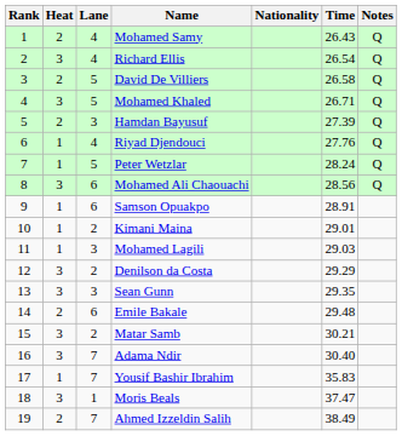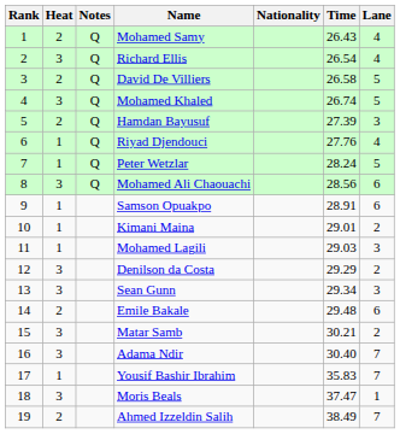 <table class="wikitable sortable" style="text-align:center">
 <tr>
 <th>Rank</th>
 <th>Heat</th>
-<th>Lane</th>
+<th>Notes</th>
 <th>Name</th>
 <th>Nationality</th>
 <th>Time</th>
-<th>Notes</th>
+<th>Lane</th>
 </tr>
 <tr bgcolor=ccffcc>
 <td>1</td>
 <td>2</td>
-<td>4</td>
+<td>Q</td>
 <td align=left><a href='#'>Mohamed Samy</a></td>
 <td align=left></td>
 <td>26.43</td>
-<td>Q</td>
+<td>4</td>
 </tr>
 <tr bgcolor=ccffcc>
 <td>2</td>
 <td>3</td>
-<td>4</td>
+<td>Q</td>
 <td align=left><a href='#'>Richard Ellis</a></td>
 <td align=left></td>
 <td>26.54</td>
-<td>Q</td>
+<td>4</td>
 </tr>
 <tr bgcolor=ccffcc>
 <td>3</td>
 <td>2</td>
-<td>5</td>
+<td>Q</td>
 <td align=left><a href='#'>David De Villiers</a></td>
 <td align=left></td>
 <td>26.58</td>
-<td>Q</td>
+<td>5</td>
 </tr>
 <tr bgcolor=ccffcc>
 <td>4</td>
 <td>3</td>
-<td>5</td>
+<td>Q</td>
 <td align=left><a href='#'>Mohamed Khaled</a></td>
 <td align=left></td>
-<td>26.71</td>
-<td>Q</td>
+<td>26.74</td>
+<td>5</td>
 </tr>
 <tr bgcolor=ccffcc>
 <td>5</td>
 <td>2</td>
-<td>3</td>
+<td>Q</td>
 <td align=left><a href='#'>Hamdan Bayusuf</a></td>
 <td align=left></td>
 <td>27.39</td>
-<td>Q</td>
+<td>3</td>
 </tr>
 <tr bgcolor=ccffcc>
 <td>6</td>
 <td>1</td>
-<td>4</td>
+<td>Q</td>
 <td align=left><a href='#'>Riyad Djendouci</a></td>
 <td align=left></td>
 <td>27.76</td>
-<td>Q</td>
+<td>4</td>
 </tr>
 <tr bgcolor=ccffcc>
 <td>7</td>
 <td>1</td>
-<td>5</td>
+<td>Q</td>
 <td align=left><a href='#'>Peter Wetzlar</a></td>
 <td align=left></td>
 <td>28.24</td>
-<td>Q</td>
+<td>5</td>
 </tr>
 <tr bgcolor=ccffcc>
 <td>8</td>
 <td>3</td>
-<td>6</td>
+<td>Q</td>
 <td align=left><a href='#'>Mohamed Ali Chaouachi</a></td>
 <td align=left></td>
 <td>28.56</td>
-<td>Q</td>
+<td>6</td>
 </tr>
 <tr>
 <td>9</td>
 <td>1</td>
-<td>6</td>
+<td></td>
 <td align=left><a href='#'>Samson Opuakpo</a></td>
 <td align=left></td>
 <td>28.91</td>
-<td></td>
+<td>6</td>
 </tr>
 <tr>
 <td>10</td>
 <td>1</td>
-<td>2</td>
+<td></td>
 <td align=left><a href='#'>Kimani Maina</a></td>
 <td align=left></td>
 <td>29.01</td>
-<td></td>
+<td>2</td>
 </tr>
 <tr>
 <td>11</td>
 <td>1</td>
-<td>3</td>
+<td></td>
 <td align=left><a href='#'>Mohamed Lagili</a></td>
 <td align=left></td>
 <td>29.03</td>
-<td></td>
+<td>3</td>
 </tr>
 <tr>
 <td>12</td>
 <td>3</td>
-<td>2</td>
+<td></td>
 <td align=left><a href='#'>Denilson da Costa</a></td>
 <td align=left></td>
 <td>29.29</td>
-<td></td>
+<td>2</td>
 </tr>
 <tr>
 <td>13</td>
 <td>3</td>
-<td>3</td>
+<td></td>
 <td align=left><a href='#'>Sean Gunn</a></td>
 <td align=left></td>
-<td>29.35</td>
-<td></td>
+<td>29.34</td>
+<td>3</td>
 </tr>
 <tr>
 <td>14</td>
 <td>2</td>
-<td>6</td>
+<td></td>
 <td align=left><a href='#'>Emile Bakale</a></td>
 <td align=left></td>
 <td>29.48</td>
-<td></td>
+<td>6</td>
 </tr>
 <tr>
 <td>15</td>
 <td>3</td>
-<td>2</td>
+<td></td>
 <td align=left><a href='#'>Matar Samb</a></td>
 <td align=left></td>
 <td>30.21</td>
-<td></td>
+<td>2</td>
 </tr>
 <tr>
 <td>16</td>
 <td>3</td>
-<td>7</td>
+<td></td>
 <td align=left><a href='#'>Adama Ndir</a></td>
 <td align=left></td>
 <td>30.40</td>
-<td></td>
+<td>7</td>
 </tr>
 <tr>
 <td>17</td>
 <td>1</td>
-<td>7</td>
+<td></td>
 <td align=left><a href='#'>Yousif Bashir Ibrahim</a></td>
 <td align=left></td>
 <td>35.83</td>
-<td></td>
+<td>7</td>
 </tr>
 <tr>
 <td>18</td>
 <td>3</td>
-<td>1</td>
+<td></td>
 <td align=left><a href='#'>Moris Beals</a></td>
 <td align=left></td>
 <td>37.47</td>
-<td></td>
+<td>1</td>
 </tr>
 <tr>
 <td>19</td>
 <td>2</td>
-<td>7</td>
+<td></td>
 <td align=left><a href='#'>Ahmed Izzeldin Salih</a></td>
 <td align=left></td>
 <td>38.49</td>
-<td></td>
+<td>7</td>
 </tr>
 </table>
